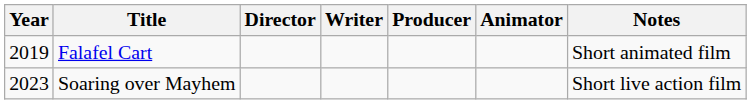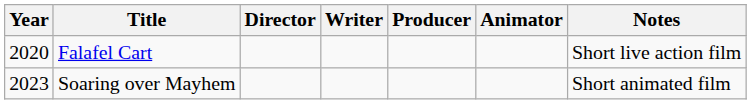 <table class="wikitable">
 <tr>
 <th>Year</th>
 <th>Title</th>
 <th>Director</th>
 <th>Writer</th>
 <th>Producer</th>
 <th>Animator</th>
 <th>Notes</th>
 </tr>
 <tr>
-<td>2019</td>
+<td>2020</td>
 <td><a href='#'>Falafel Cart</a></td>
 <td></td>
 <td></td>
 <td></td>
 <td></td>
-<td>Short animated film</td>
+<td>Short live action film</td>
 </tr>
 <tr>
 <td>2023</td>
 <td>Soaring over Mayhem</td>
 <td></td>
 <td></td>
 <td></td>
 <td></td>
-<td>Short live action film</td>
+<td>Short animated film</td>
 </tr>
 </table>
